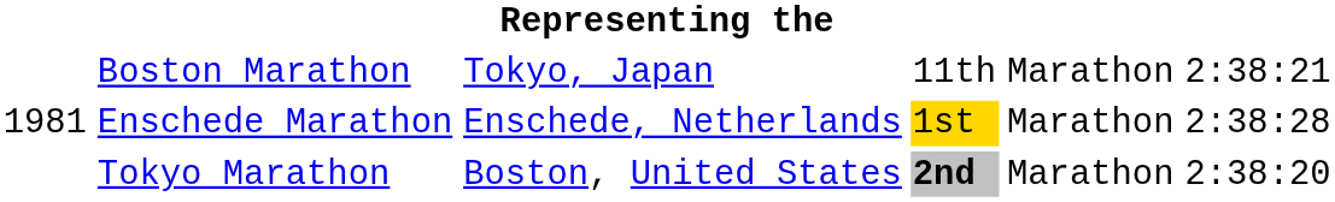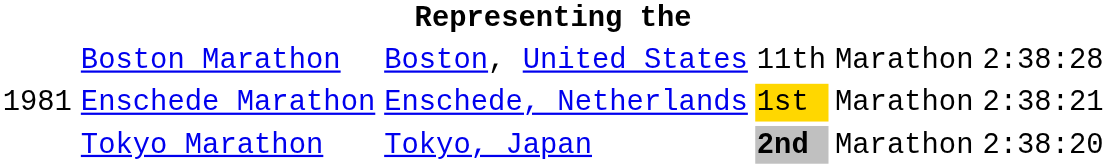 <table>
 <tr>
 <th colspan="6">Representing the </th>
 </tr>
 <tr>
 <td rowspan=3>1981</td>
 <td><a href='#'>Boston Marathon</a></td>
-<td><a href='#'>Tokyo, Japan</a></td>
+<td><a href='#'>Boston</a>, <a href='#'>United States</a></td>
 <td>11th</td>
 <td>Marathon</td>
-<td>2:38:21 </td>
+<td>2:38:28 </td>
 </tr>
 <tr>
 <td><a href='#'>Enschede Marathon</a></td>
 <td><a href='#'>Enschede, Netherlands</a></td>
 <td bgcolor="gold">1st</td>
 <td>Marathon</td>
-<td>2:38:28 </td>
+<td>2:38:21 </td>
 </tr>
 <tr>
 <td><a href='#'>Tokyo Marathon</a></td>
-<td><a href='#'>Boston</a>, <a href='#'>United States</a></td>
+<td><a href='#'>Tokyo, Japan</a></td>
 <td bgcolor="silver"><strong>2nd</strong></td>
 <td>Marathon</td>
 <td>2:38:20 </td>
 </tr>
 </table>
